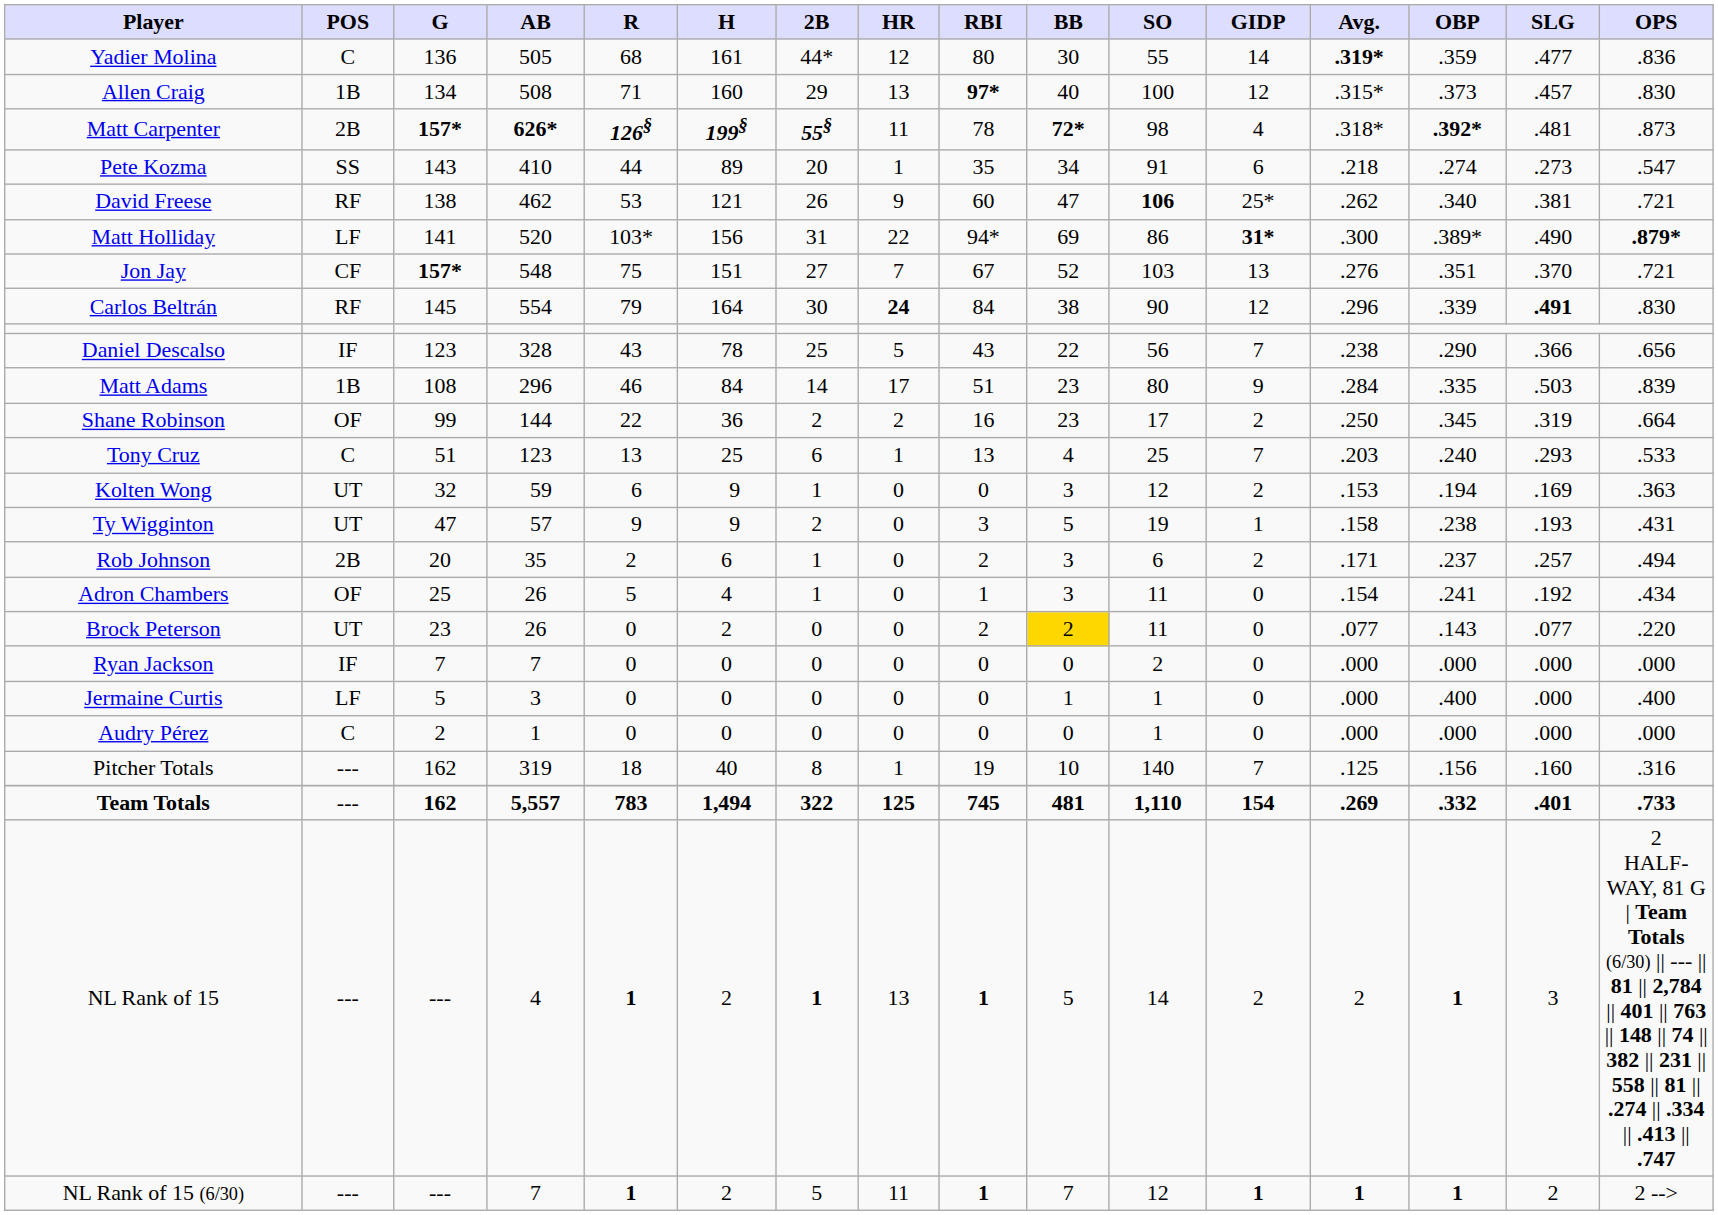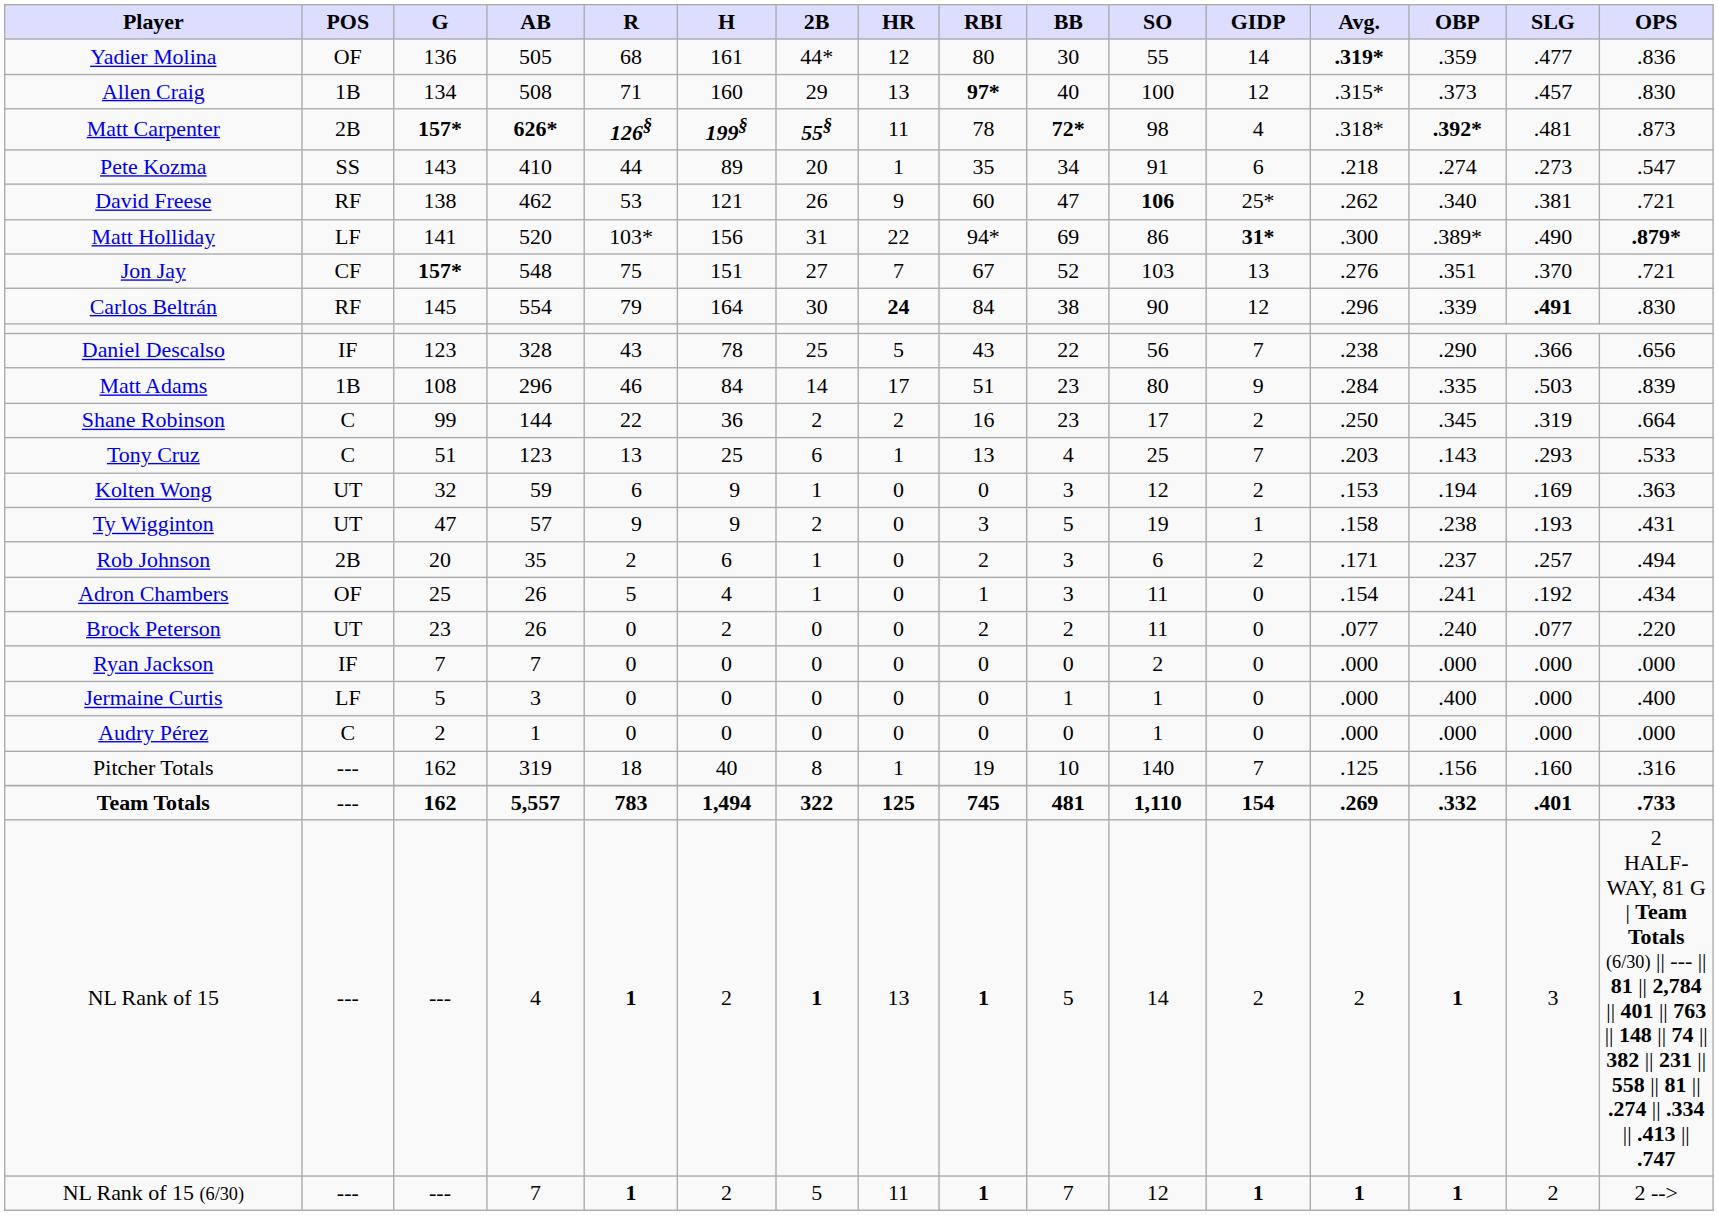 <table class="wikitable sortable">
 <tr>
 <th style="background:#ddf; width:5%;">Player</th>
 <th style="background:#ddf; width:1%;">POS</th>
 <th style="background:#ddf; width:1%;">G</th>
 <th style="background:#ddf; width:1%;">AB</th>
 <th style="background:#ddf; width:1%;">R</th>
 <th style="background:#ddf; width:1%;">H</th>
 <th style="background:#ddf; width:1%;">2B</th>
 <th style="background:#ddf; width:1%;">HR</th>
 <th style="background:#ddf; width:1%;">RBI</th>
 <th style="background:#ddf; width:1%;">BB</th>
 <th style="background:#ddf; width:1%;">SO</th>
 <th style="background:#ddf; width:1%;">GIDP</th>
 <th style="background:#ddf; width:1%;">Avg.</th>
 <th style="background:#ddf; width:1%;">OBP</th>
 <th style="background:#ddf; width:1%;">SLG</th>
 <th style="background:#ddf; width:1%;">OPS<br></th>
 </tr>
 <tr style="text-align:center;">
 <td><a href='#'>Yadier Molina</a></td>
-<td>C</td>
+<td>OF</td>
 <td>136</td>
 <td>505</td>
 <td>68</td>
 <td>161</td>
 <td>44*</td>
 <td>12</td>
 <td>80</td>
 <td>30</td>
 <td>55</td>
 <td>14</td>
 <td><strong>.319*</strong></td>
 <td>.359</td>
 <td>.477</td>
 <td>.836 </td>
 </tr>
 <tr style="text-align:center;">
 <td><a href='#'>Allen Craig</a></td>
 <td>1B</td>
 <td>134</td>
 <td>508</td>
 <td>71</td>
 <td>160</td>
 <td>29</td>
 <td>13</td>
 <td><strong>97*</strong></td>
 <td>40</td>
 <td>100</td>
 <td>12</td>
 <td>.315*</td>
 <td>.373</td>
 <td>.457</td>
 <td>.830 </td>
 </tr>
 <tr style="text-align:center;">
 <td><a href='#'>Matt Carpenter</a></td>
 <td>2B</td>
 <td><strong>157*</strong></td>
 <td><strong>626*</strong></td>
 <td><strong><em>126<sup>§</sup></em></strong></td>
 <td><strong><em>199<sup>§</sup></em></strong></td>
 <td><strong><em>55<sup>§</sup></em></strong></td>
 <td>11</td>
 <td>78</td>
 <td><strong>72*</strong></td>
 <td>98</td>
 <td>4</td>
 <td>.318*</td>
 <td><strong>.392*</strong></td>
 <td>.481</td>
 <td>.873 </td>
 </tr>
 <tr style="text-align:center;">
 <td><a href='#'>Pete Kozma</a></td>
 <td>SS</td>
 <td>143</td>
 <td>410</td>
 <td>44</td>
 <td>  89</td>
 <td>20</td>
 <td>1</td>
 <td>35</td>
 <td>34</td>
 <td>91</td>
 <td>6</td>
 <td>.218</td>
 <td>.274</td>
 <td>.273</td>
 <td>.547</td>
 </tr>
 <tr style="text-align:center;">
 <td><a href='#'>David Freese</a></td>
 <td>RF</td>
 <td>138</td>
 <td>462</td>
 <td>53</td>
 <td>121</td>
 <td>26</td>
 <td>9</td>
 <td>60</td>
 <td>47</td>
 <td><strong>106</strong></td>
 <td>25*</td>
 <td>.262</td>
 <td>.340</td>
 <td>.381</td>
 <td>.721</td>
 </tr>
 <tr style="text-align:center;">
 <td><a href='#'>Matt Holliday</a></td>
 <td>LF</td>
 <td>141</td>
 <td>520</td>
 <td>103*</td>
 <td>156</td>
 <td>31</td>
 <td>22</td>
 <td>94*</td>
 <td>69</td>
 <td>86</td>
 <td><strong>31*</strong></td>
 <td>.300</td>
 <td>.389*</td>
 <td>.490</td>
 <td><strong>.879*</strong>  </td>
 </tr>
 <tr style="text-align:center;">
 <td><a href='#'>Jon Jay</a></td>
 <td>CF</td>
 <td><strong>157*</strong></td>
 <td>548</td>
 <td>75</td>
 <td>151</td>
 <td>27</td>
 <td>7</td>
 <td>67</td>
 <td>52</td>
 <td>103</td>
 <td>13</td>
 <td>.276</td>
 <td>.351</td>
 <td>.370</td>
 <td>.721</td>
 </tr>
 <tr style="text-align:center;">
 <td><a href='#'>Carlos Beltrán</a></td>
 <td>RF</td>
 <td>145</td>
 <td>554</td>
 <td>79</td>
 <td>164</td>
 <td>30</td>
 <td><strong>24</strong></td>
 <td>84</td>
 <td>38</td>
 <td>90</td>
 <td>12</td>
 <td>.296</td>
 <td>.339</td>
 <td><strong>.491</strong></td>
 <td>.830</td>
 </tr>
 <tr style="text-align:center;">
 <td></td>
 <td></td>
 <td></td>
 <td></td>
 <td></td>
 <td></td>
 <td></td>
 <td></td>
 <td></td>
 <td></td>
 <td></td>
 <td></td>
 <td></td>
 </tr>
 <tr style="text-align:center;">
 <td><a href='#'>Daniel Descalso</a></td>
 <td>IF</td>
 <td>123</td>
 <td>328</td>
 <td>43</td>
 <td>  78</td>
 <td>25</td>
 <td>5</td>
 <td>43</td>
 <td>22</td>
 <td>56</td>
 <td>7</td>
 <td>.238</td>
 <td>.290</td>
 <td>.366</td>
 <td>.656</td>
 </tr>
 <tr style="text-align:center;">
 <td><a href='#'>Matt Adams</a></td>
 <td>1B</td>
 <td>108</td>
 <td>296</td>
 <td>46</td>
 <td>  84</td>
 <td>14</td>
 <td>17</td>
 <td>51</td>
 <td>23</td>
 <td>80</td>
 <td>9</td>
 <td>.284</td>
 <td>.335</td>
 <td>.503</td>
 <td>.839</td>
 </tr>
 <tr style="text-align:center;">
 <td><a href='#'>Shane Robinson</a></td>
-<td>OF</td>
+<td>C</td>
 <td>  99</td>
 <td>144</td>
 <td>22</td>
 <td>  36</td>
 <td>2</td>
 <td>2</td>
 <td>16</td>
 <td>23</td>
 <td>17</td>
 <td>2</td>
 <td>.250</td>
 <td>.345</td>
 <td>.319</td>
 <td>.664</td>
 </tr>
 <tr style="text-align:center;">
 <td><a href='#'>Tony Cruz</a></td>
 <td>C</td>
 <td>  51</td>
 <td>123</td>
 <td>13</td>
 <td>  25</td>
 <td>6</td>
 <td>1</td>
 <td>13</td>
 <td>4</td>
 <td>25</td>
 <td>7</td>
 <td>.203</td>
-<td>.240</td>
+<td>.143</td>
 <td>.293</td>
 <td>.533</td>
 </tr>
 <tr style="text-align:center;">
 <td><a href='#'>Kolten Wong</a></td>
 <td>UT</td>
 <td>  32</td>
 <td>  59</td>
 <td>  6</td>
 <td>   9</td>
 <td>1</td>
 <td>0</td>
 <td>0</td>
 <td>3</td>
 <td>12</td>
 <td>2</td>
 <td>.153</td>
 <td>.194</td>
 <td>.169</td>
 <td>.363</td>
 </tr>
 <tr style="text-align:center;">
 <td><a href='#'>Ty Wigginton</a></td>
 <td>UT</td>
 <td>  47</td>
 <td>  57</td>
 <td>  9</td>
 <td>   9</td>
 <td>2</td>
 <td>0</td>
 <td>3</td>
 <td>5</td>
 <td>19</td>
 <td>1</td>
 <td>.158</td>
 <td>.238</td>
 <td>.193</td>
 <td>.431</td>
 </tr>
 <tr style="text-align:center;">
 <td><a href='#'>Rob Johnson</a></td>
 <td>2B</td>
 <td>20</td>
 <td>35</td>
 <td>2</td>
 <td>6</td>
 <td>1</td>
 <td>0</td>
 <td>2</td>
 <td>3</td>
 <td>6</td>
 <td>2</td>
 <td>.171</td>
 <td>.237</td>
 <td>.257</td>
 <td>.494</td>
 </tr>
 <tr align=center>
 <td><a href='#'>Adron Chambers</a></td>
 <td>OF</td>
 <td>25</td>
 <td>26</td>
 <td>5</td>
 <td>4</td>
 <td>1</td>
 <td>0</td>
 <td>1</td>
 <td>3</td>
 <td>11</td>
 <td>0</td>
 <td>.154</td>
 <td>.241</td>
 <td>.192</td>
 <td>.434</td>
 </tr>
 <tr align=center>
 <td><a href='#'>Brock Peterson</a></td>
 <td>UT</td>
 <td>23</td>
 <td>26</td>
 <td>0</td>
 <td>2</td>
 <td>0</td>
 <td>0</td>
 <td>2</td>
-<td style="background: gold;">2</td>
+<td>2</td>
 <td>11</td>
 <td>0</td>
 <td>.077</td>
-<td>.143</td>
+<td>.240</td>
 <td>.077</td>
 <td>.220</td>
 </tr>
 <tr align=center>
 <td><a href='#'>Ryan Jackson</a></td>
 <td>IF</td>
 <td>7</td>
 <td>7</td>
 <td>0</td>
 <td>0</td>
 <td>0</td>
 <td>0</td>
 <td>0</td>
 <td>0</td>
 <td>2</td>
 <td>0</td>
 <td>.000</td>
 <td>.000</td>
 <td>.000</td>
 <td>.000</td>
 </tr>
 <tr align=center>
 <td><a href='#'>Jermaine Curtis</a></td>
 <td>LF</td>
 <td>5</td>
 <td>3</td>
 <td>0</td>
 <td>0</td>
 <td>0</td>
 <td>0</td>
 <td>0</td>
 <td>1</td>
 <td>1</td>
 <td>0</td>
 <td>.000</td>
 <td>.400</td>
 <td>.000</td>
 <td>.400</td>
 </tr>
 <tr align=center>
 <td><a href='#'>Audry Pérez</a></td>
 <td>C</td>
 <td>2</td>
 <td>1</td>
 <td>0</td>
 <td>0</td>
 <td>0</td>
 <td>0</td>
 <td>0</td>
 <td>0</td>
 <td>1</td>
 <td>0</td>
 <td>.000</td>
 <td>.000</td>
 <td>.000</td>
 <td>.000</td>
 </tr>
 <tr align=center>
 <td>Pitcher Totals</td>
 <td>---</td>
 <td>162</td>
 <td>319</td>
 <td>18</td>
 <td>40</td>
 <td>8</td>
 <td>1</td>
 <td>19</td>
 <td>10</td>
 <td>140</td>
 <td>7</td>
 <td>.125</td>
 <td>.156</td>
 <td>.160</td>
 <td>.316</td>
 </tr>
 <tr align=center>
 </tr>
 <tr style="text-align:center;">
 <td><strong>Team Totals</strong></td>
 <td>---</td>
 <td><strong>162</strong></td>
 <td><strong>5,557</strong></td>
 <td><strong>783</strong></td>
 <td><strong>1,494</strong></td>
 <td><strong>322</strong></td>
 <td><strong>125</strong></td>
 <td><strong>745</strong></td>
 <td><strong>481</strong></td>
 <td><strong>1,110</strong></td>
 <td><strong>154</strong></td>
 <td><strong>.269</strong></td>
 <td><strong>.332</strong></td>
 <td><strong>.401</strong></td>
 <td><strong>.733</strong></td>
 </tr>
 <tr style="text-align:center;">
 <td>NL Rank of 15</td>
 <td>---</td>
 <td>---</td>
 <td>4</td>
 <td><strong>1</strong></td>
 <td>2</td>
 <td><strong>1</strong></td>
 <td>13</td>
 <td><strong>1</strong></td>
 <td>5</td>
 <td>14</td>
 <td>2</td>
 <td>2</td>
 <td><strong>1</strong></td>
 <td>3</td>
 <td>2<br>HALF-WAY, 81 G | <strong>Team Totals</strong> <small>(6/30)</small>  || --- || <strong>81</strong> || <strong>2,784</strong> || <strong>401</strong> || <strong>763</strong> || <strong>148</strong> || <strong>74</strong> || <strong>382</strong> || <strong>231</strong> || <strong>558</strong> || <strong>81</strong> || <strong>.274</strong> || <strong>.334</strong> || <strong>.413</strong> || <strong>.747</strong></td>
 </tr>
 <tr style="text-align:center;">
 <td>NL Rank of 15 <small>(6/30)</small></td>
 <td>---</td>
 <td>---</td>
 <td>7</td>
 <td><strong>1</strong></td>
 <td>2</td>
 <td>5</td>
 <td>11</td>
 <td><strong>1</strong></td>
 <td>7</td>
 <td>12</td>
 <td><strong>1</strong></td>
 <td><strong>1</strong></td>
 <td><strong>1</strong></td>
 <td>2</td>
 <td>2 --></td>
 </tr>
 </table>
